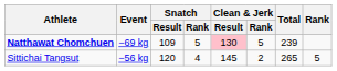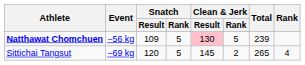 <table class="wikitable" style="font-size:90%">
 <tr>
 <th rowspan="2">Athlete</th>
 <th rowspan="2">Event</th>
 <th colspan="2">Snatch</th>
 <th colspan="2">Clean & Jerk</th>
 <th rowspan="2">Total</th>
 <th rowspan="2">Rank</th>
 </tr>
 <tr style="font-size:95%">
 <th>Result</th>
 <th>Rank</th>
 <th>Result</th>
 <th>Rank</th>
 </tr>
 <tr align=center>
 <td align=left><strong><a href='#'>Natthawat Chomchuen</a></strong></td>
-<td align=left><a href='#'>−69 kg</a></td>
+<td align=left><a href='#'>−56 kg</a></td>
 <td>109</td>
 <td>5</td>
 <td style="background: pink;">130</td>
 <td>5</td>
 <td>239</td>
 <td></td>
 </tr>
 <tr align=center>
 <td align=left><a href='#'>Sittichai Tangsut</a></td>
-<td align=left><a href='#'>−56 kg</a></td>
+<td align=left><a href='#'>−69 kg</a></td>
 <td>120</td>
-<td>4</td>
+<td>5</td>
 <td>145</td>
 <td>2</td>
 <td>265</td>
-<td>5</td>
+<td>4</td>
 </tr>
 </table>
